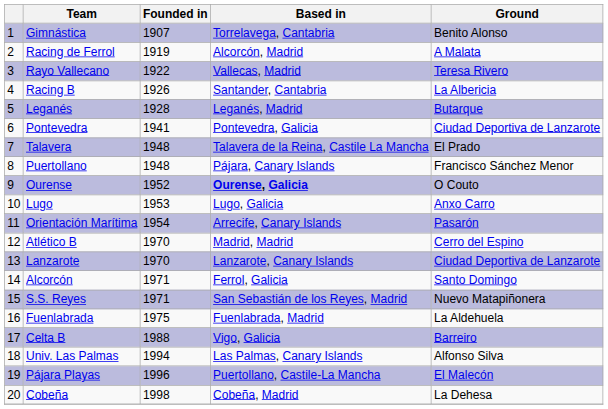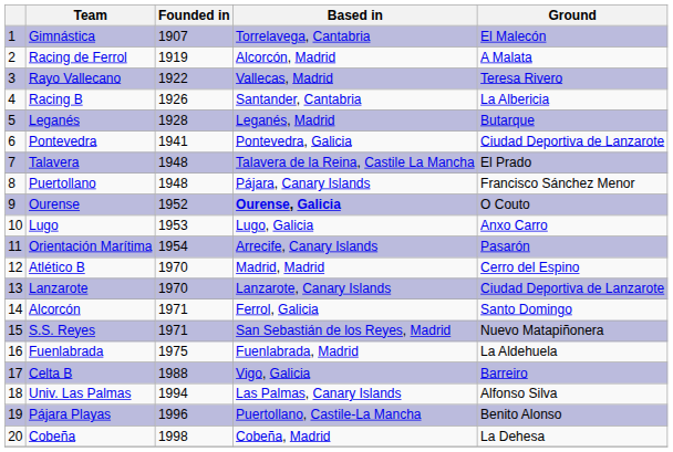 <table class="wikitable">
 <tr>
 <th></th>
 <th>Team</th>
 <th>Founded in</th>
 <th>Based in</th>
 <th>Ground</th>
 </tr>
 <tr style="background:#BBBBDD;">
 <td>1</td>
 <td><a href='#'>Gimnástica</a></td>
 <td>1907</td>
 <td><a href='#'>Torrelavega</a>, <a href='#'>Cantabria</a></td>
-<td>Benito Alonso</td>
+<td><a href='#'>El Malecón</a></td>
 </tr>
 <tr>
 <td>2</td>
 <td><a href='#'>Racing de Ferrol</a></td>
 <td>1919</td>
 <td><a href='#'>Alcorcón</a>, <a href='#'>Madrid</a></td>
 <td><a href='#'>A Malata</a></td>
 </tr>
 <tr style="background:#BBBBDD;">
 <td>3</td>
 <td><a href='#'>Rayo Vallecano</a></td>
 <td>1922</td>
 <td><a href='#'>Vallecas</a>,  <a href='#'>Madrid</a></td>
 <td><a href='#'>Teresa Rivero</a></td>
 </tr>
 <tr>
 <td>4</td>
 <td><a href='#'>Racing B</a></td>
 <td>1926</td>
 <td><a href='#'>Santander</a>, <a href='#'>Cantabria</a></td>
 <td><a href='#'>La Albericia</a></td>
 </tr>
 <tr style="background:#BBBBDD;">
 <td>5</td>
 <td><a href='#'>Leganés</a></td>
 <td>1928</td>
 <td><a href='#'>Leganés</a>, <a href='#'>Madrid</a></td>
 <td><a href='#'>Butarque</a></td>
 </tr>
 <tr>
 <td>6</td>
 <td><a href='#'>Pontevedra</a></td>
 <td>1941</td>
 <td><a href='#'>Pontevedra</a>, <a href='#'>Galicia</a></td>
 <td><a href='#'>Ciudad Deportiva de Lanzarote</a></td>
 </tr>
 <tr style="background:#BBBBDD;">
 <td>7</td>
 <td><a href='#'>Talavera</a></td>
 <td>1948</td>
 <td><a href='#'>Talavera de la Reina</a>, <a href='#'>Castile La Mancha</a></td>
 <td>El Prado</td>
 </tr>
 <tr>
 <td>8</td>
 <td><a href='#'>Puertollano</a></td>
 <td>1948</td>
 <td><a href='#'>Pájara</a>, <a href='#'>Canary Islands</a></td>
 <td>Francisco Sánchez Menor</td>
 </tr>
 <tr style="background:#BBBBDD;">
 <td>9</td>
 <td><a href='#'>Ourense</a></td>
 <td>1952</td>
 <td><strong><a href='#'>Ourense</a>, <a href='#'>Galicia</a></strong></td>
 <td>O Couto</td>
 </tr>
 <tr>
 <td>10</td>
 <td><a href='#'>Lugo</a></td>
 <td>1953</td>
 <td><a href='#'>Lugo</a>, <a href='#'>Galicia</a></td>
 <td><a href='#'>Anxo Carro</a></td>
 </tr>
 <tr style="background:#BBBBDD;">
 <td>11</td>
 <td><a href='#'>Orientación Marítima</a></td>
 <td>1954</td>
 <td><a href='#'>Arrecife</a>, <a href='#'>Canary Islands</a></td>
 <td><a href='#'>Pasarón</a></td>
 </tr>
 <tr>
 <td>12</td>
 <td><a href='#'>Atlético B</a></td>
 <td>1970</td>
 <td><a href='#'>Madrid</a>, <a href='#'>Madrid</a></td>
 <td><a href='#'>Cerro del Espino</a></td>
 </tr>
 <tr style="background:#BBBBDD;">
 <td>13</td>
 <td><a href='#'>Lanzarote</a></td>
 <td>1970</td>
 <td><a href='#'>Lanzarote</a>, <a href='#'>Canary Islands</a></td>
 <td><a href='#'>Ciudad Deportiva de Lanzarote</a></td>
 </tr>
 <tr>
 <td>14</td>
 <td><a href='#'>Alcorcón</a></td>
 <td>1971</td>
 <td><a href='#'>Ferrol</a>,  <a href='#'>Galicia</a></td>
 <td><a href='#'>Santo Domingo</a></td>
 </tr>
 <tr style="background:#BBBBDD;">
 <td>15</td>
 <td><a href='#'>S.S. Reyes</a></td>
 <td>1971</td>
 <td><a href='#'>San Sebastián de los Reyes</a>, <a href='#'>Madrid</a></td>
 <td>Nuevo Matapiñonera</td>
 </tr>
 <tr>
 <td>16</td>
 <td><a href='#'>Fuenlabrada</a></td>
 <td>1975</td>
 <td><a href='#'>Fuenlabrada</a>, <a href='#'>Madrid</a></td>
 <td>La Aldehuela</td>
 </tr>
 <tr style="background:#BBBBDD;">
 <td>17</td>
 <td><a href='#'>Celta B</a></td>
 <td>1988</td>
 <td><a href='#'>Vigo</a>, <a href='#'>Galicia</a></td>
 <td><a href='#'>Barreiro</a></td>
 </tr>
 <tr>
 <td>18</td>
 <td><a href='#'>Univ. Las Palmas</a></td>
 <td>1994</td>
 <td><a href='#'>Las Palmas</a>, <a href='#'>Canary Islands</a></td>
 <td>Alfonso Silva</td>
 </tr>
 <tr style="background:#BBBBDD;">
 <td>19</td>
 <td><a href='#'>Pájara Playas</a></td>
 <td>1996</td>
 <td><a href='#'>Puertollano</a>, <a href='#'>Castile-La Mancha</a></td>
-<td><a href='#'>El Malecón</a></td>
+<td>Benito Alonso</td>
 </tr>
 <tr>
 <td>20</td>
 <td><a href='#'>Cobeña</a></td>
 <td>1998</td>
 <td><a href='#'>Cobeña</a>, <a href='#'>Madrid</a></td>
 <td>La Dehesa</td>
 </tr>
 <tr>
 </tr>
 </table>
